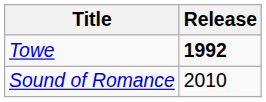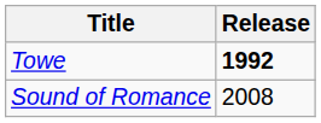 <table class=wikitable>
 <tr>
 <th>Title</th>
 <th>Release</th>
 </tr>
 <tr>
 <td><em><a href='#'>Towe</a></em></td>
 <td><strong>1992</strong></td>
 </tr>
 <tr>
 <td><em><a href='#'>Sound of Romance</a></em></td>
-<td>2010</td>
+<td>2008</td>
 </tr>
 </table>
